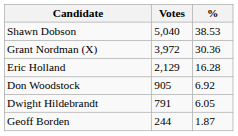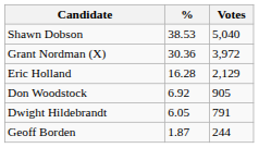 <table class="wikitable sortable">
 <tr>
 <th bgcolor="#DDDDFF" width="200px">Candidate</th>
+<th bgcolor="#DDDDFF" width="50px">%</th>
 <th bgcolor="#DDDDFF" width="50px">Votes</th>
-<th bgcolor="#DDDDFF" width="50px">%</th>
 </tr>
 <tr>
 <td>Shawn Dobson</td>
+<td>38.53</td>
 <td>5,040</td>
-<td>38.53</td>
 </tr>
 <tr>
 <td>Grant Nordman (X)</td>
+<td>30.36</td>
 <td>3,972</td>
-<td>30.36</td>
 </tr>
 <tr>
 <td>Eric Holland</td>
+<td>16.28</td>
 <td>2,129</td>
-<td>16.28</td>
 </tr>
 <tr>
 <td>Don Woodstock</td>
+<td>6.92</td>
 <td>905</td>
-<td>6.92</td>
 </tr>
 <tr>
 <td>Dwight Hildebrandt</td>
+<td>6.05</td>
 <td>791</td>
-<td>6.05</td>
 </tr>
 <tr>
 <td>Geoff Borden</td>
+<td>1.87</td>
 <td>244</td>
-<td>1.87</td>
 </tr>
 </table>
